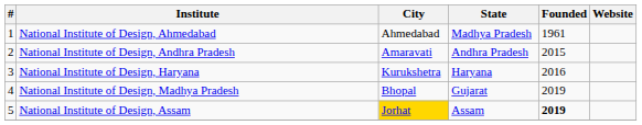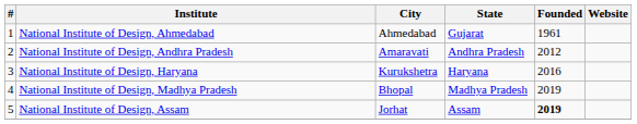 <table class="wikitable sortable" style="font-size: 93%">
 <tr>
 <th>#</th>
 <th scope="col" style="width:443px;">Institute</th>
 <th scope="col" style="width:80px;">City</th>
 <th scope="col" style="width:105px;">State</th>
 <th scope="col" style="width:30px;">Founded</th>
 <th>Website</th>
 </tr>
 <tr>
 <td>1</td>
 <td><a href='#'>National Institute of Design, Ahmedabad</a></td>
 <td>Ahmedabad</td>
-<td><a href='#'>Madhya Pradesh</a></td>
+<td><a href='#'>Gujarat</a></td>
 <td>1961</td>
 <td></td>
 </tr>
 <tr>
 <td>2</td>
 <td><a href='#'>National Institute of Design, Andhra Pradesh</a></td>
 <td><a href='#'>Amaravati</a></td>
 <td><a href='#'>Andhra Pradesh</a></td>
-<td>2015</td>
+<td>2012</td>
 <td></td>
 </tr>
 <tr>
 <td>3</td>
 <td><a href='#'>National Institute of Design, Haryana</a></td>
 <td><a href='#'>Kurukshetra</a></td>
 <td><a href='#'>Haryana</a></td>
 <td>2016</td>
 <td></td>
 </tr>
 <tr>
 <td>4</td>
 <td><a href='#'>National Institute of Design, Madhya Pradesh</a></td>
 <td><a href='#'>Bhopal</a></td>
-<td><a href='#'>Gujarat</a></td>
+<td><a href='#'>Madhya Pradesh</a></td>
 <td>2019</td>
 <td></td>
 </tr>
 <tr>
 <td>5</td>
 <td><a href='#'>National Institute of Design, Assam</a></td>
-<td style="background: gold;"><a href='#'>Jorhat</a></td>
+<td><a href='#'>Jorhat</a></td>
 <td><a href='#'>Assam</a></td>
 <td><strong>2019</strong></td>
 <td></td>
 </tr>
 <tr>
 </tr>
 </table>
